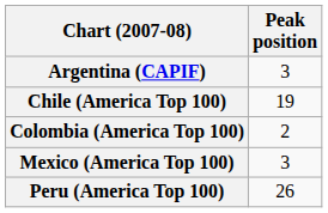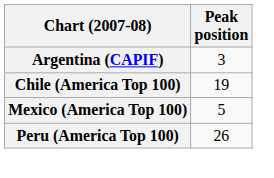 <table class="wikitable sortable plainrowheaders" style="text-align:center">
 <tr>
 <th scope="col">Chart (2007-08)</th>
 <th scope="col">Peak<br> position</th>
 </tr>
 <tr>
 <th scope="row">Argentina (<a href='#'>CAPIF</a>)</th>
 <td>3</td>
 </tr>
 <tr>
 <th scope="row">Chile (America Top 100)</th>
 <td>19</td>
 </tr>
 <tr>
-<th scope="row">Colombia (America Top 100)</th>
-<td>2</td>
-</tr>
-<tr>
 <th scope="row">Mexico (America Top 100)</th>
-<td>3</td>
+<td>5</td>
 </tr>
 <tr>
 <th scope="row">Peru (America Top 100)</th>
 <td>26</td>
 </tr>
 </table>
